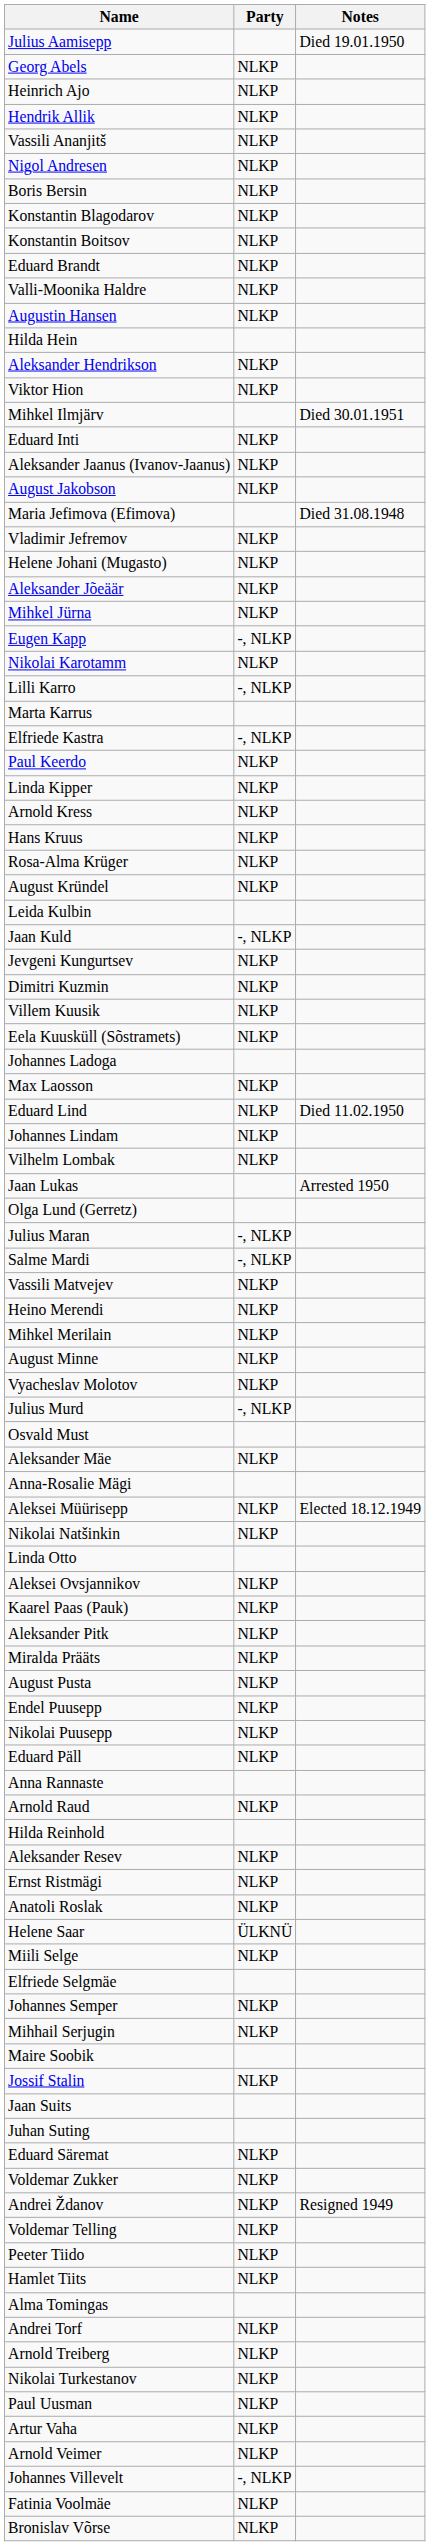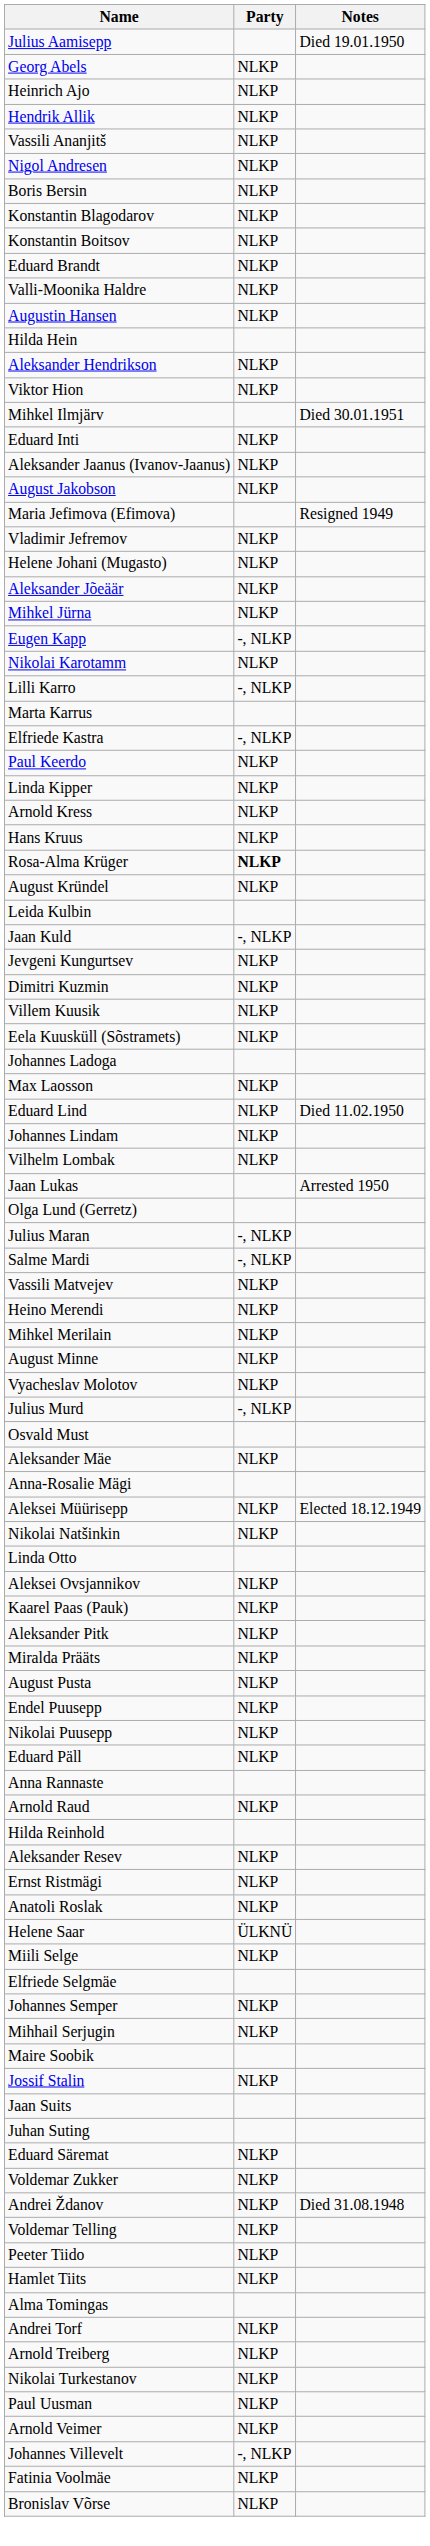 <table class="wikitable">
 <tr>
 <th>Name</th>
 <th>Party</th>
 <th>Notes</th>
 </tr>
 <tr>
 <td><a href='#'>Julius Aamisepp</a></td>
 <td></td>
 <td>Died 19.01.1950</td>
 </tr>
 <tr>
 <td><a href='#'>Georg Abels</a></td>
 <td>NLKP</td>
 <td></td>
 </tr>
 <tr>
 <td>Heinrich Ajo</td>
 <td>NLKP</td>
 <td></td>
 </tr>
 <tr>
 <td><a href='#'>Hendrik Allik</a></td>
 <td>NLKP</td>
 <td></td>
 </tr>
 <tr>
 <td>Vassili Ananjitš</td>
 <td>NLKP</td>
 <td></td>
 </tr>
 <tr>
 <td><a href='#'>Nigol Andresen</a></td>
 <td>NLKP</td>
 <td></td>
 </tr>
 <tr>
 <td>Boris Bersin</td>
 <td>NLKP</td>
 <td></td>
 </tr>
 <tr>
 <td>Konstantin Blagodarov</td>
 <td>NLKP</td>
 <td></td>
 </tr>
 <tr>
 <td>Konstantin Boitsov</td>
 <td>NLKP</td>
 <td></td>
 </tr>
 <tr>
 <td>Eduard Brandt</td>
 <td>NLKP</td>
 <td></td>
 </tr>
 <tr>
 <td>Valli-Moonika Haldre</td>
 <td>NLKP</td>
 <td></td>
 </tr>
 <tr>
 <td><a href='#'>Augustin Hansen</a></td>
 <td>NLKP</td>
 <td></td>
 </tr>
 <tr>
 <td>Hilda Hein</td>
 <td></td>
 <td></td>
 </tr>
 <tr>
 <td><a href='#'>Aleksander Hendrikson</a></td>
 <td>NLKP</td>
 <td></td>
 </tr>
 <tr>
 <td>Viktor Hion</td>
 <td>NLKP</td>
 <td></td>
 </tr>
 <tr>
 <td>Mihkel Ilmjärv</td>
 <td></td>
 <td>Died 30.01.1951</td>
 </tr>
 <tr>
 <td>Eduard Inti</td>
 <td>NLKP</td>
 <td></td>
 </tr>
 <tr>
 <td>Aleksander Jaanus (Ivanov-Jaanus)</td>
 <td>NLKP</td>
 <td></td>
 </tr>
 <tr>
 <td><a href='#'>August Jakobson</a></td>
 <td>NLKP</td>
 <td></td>
 </tr>
 <tr>
 <td>Maria Jefimova (Efimova)</td>
 <td></td>
-<td>Died 31.08.1948</td>
+<td>Resigned 1949</td>
 </tr>
 <tr>
 <td>Vladimir Jefremov</td>
 <td>NLKP</td>
 <td></td>
 </tr>
 <tr>
 <td>Helene Johani (Mugasto)</td>
 <td>NLKP</td>
 <td></td>
 </tr>
 <tr>
 <td><a href='#'>Aleksander Jõeäär</a></td>
 <td>NLKP</td>
 <td></td>
 </tr>
 <tr>
 <td><a href='#'>Mihkel Jürna</a></td>
 <td>NLKP</td>
 <td></td>
 </tr>
 <tr>
 <td><a href='#'>Eugen Kapp</a></td>
 <td>-, NLKP</td>
 <td></td>
 </tr>
 <tr>
 <td><a href='#'>Nikolai Karotamm</a></td>
 <td>NLKP</td>
 <td></td>
 </tr>
 <tr>
 <td>Lilli Karro</td>
 <td>-, NLKP</td>
 <td></td>
 </tr>
 <tr>
 <td>Marta Karrus</td>
 <td></td>
 <td></td>
 </tr>
 <tr>
 <td>Elfriede Kastra</td>
 <td>-, NLKP</td>
 <td></td>
 </tr>
 <tr>
 <td><a href='#'>Paul Keerdo</a></td>
 <td>NLKP</td>
 <td></td>
 </tr>
 <tr>
 <td>Linda Kipper</td>
 <td>NLKP</td>
 <td></td>
 </tr>
 <tr>
 <td>Arnold Kress</td>
 <td>NLKP</td>
 <td></td>
 </tr>
 <tr>
 <td>Hans Kruus</td>
 <td>NLKP</td>
 <td></td>
 </tr>
 <tr>
 <td>Rosa-Alma Krüger</td>
-<td>NLKP</td>
+<td><strong>NLKP</strong></td>
 <td></td>
 </tr>
 <tr>
 <td>August Kründel</td>
 <td>NLKP</td>
 <td></td>
 </tr>
 <tr>
 <td>Leida Kulbin</td>
 <td></td>
 <td></td>
 </tr>
 <tr>
 <td>Jaan Kuld</td>
 <td>-, NLKP</td>
 <td></td>
 </tr>
 <tr>
 <td>Jevgeni Kungurtsev</td>
 <td>NLKP</td>
 <td></td>
 </tr>
 <tr>
 <td Dimitri Kuzmin (politician)>Dimitri Kuzmin</td>
 <td>NLKP</td>
 <td></td>
 </tr>
 <tr>
 <td>Villem Kuusik</td>
 <td>NLKP</td>
 <td></td>
 </tr>
 <tr>
 <td>Eela Kuusküll (Sõstramets)</td>
 <td>NLKP</td>
 <td></td>
 </tr>
 <tr>
 <td>Johannes Ladoga</td>
 <td></td>
 <td></td>
 </tr>
 <tr>
 <td>Max Laosson</td>
 <td>NLKP</td>
 <td></td>
 </tr>
 <tr>
 <td>Eduard Lind</td>
 <td>NLKP</td>
 <td>Died 11.02.1950</td>
 </tr>
 <tr>
 <td>Johannes Lindam</td>
 <td>NLKP</td>
 <td></td>
 </tr>
 <tr>
 <td>Vilhelm Lombak</td>
 <td>NLKP</td>
 <td></td>
 </tr>
 <tr>
 <td>Jaan Lukas</td>
 <td></td>
 <td>Arrested 1950</td>
 </tr>
 <tr>
 <td>Olga Lund (Gerretz)</td>
 <td></td>
 <td></td>
 </tr>
 <tr>
 <td>Julius Maran</td>
 <td>-, NLKP</td>
 <td></td>
 </tr>
 <tr>
 <td>Salme Mardi</td>
 <td>-, NLKP</td>
 <td></td>
 </tr>
 <tr>
 <td>Vassili Matvejev</td>
 <td>NLKP</td>
 <td></td>
 </tr>
 <tr>
 <td>Heino Merendi</td>
 <td>NLKP</td>
 <td></td>
 </tr>
 <tr>
 <td>Mihkel Merilain</td>
 <td>NLKP</td>
 <td></td>
 </tr>
 <tr>
 <td>August Minne</td>
 <td>NLKP</td>
 <td></td>
 </tr>
 <tr>
 <td>Vyacheslav Molotov</td>
 <td>NLKP</td>
 <td></td>
 </tr>
 <tr>
 <td>Julius Murd</td>
 <td>-, NLKP</td>
 <td></td>
 </tr>
 <tr>
 <td>Osvald Must</td>
 <td></td>
 <td></td>
 </tr>
 <tr>
 <td>Aleksander Mäe</td>
 <td>NLKP</td>
 <td></td>
 </tr>
 <tr>
 <td>Anna-Rosalie Mägi</td>
 <td></td>
 <td></td>
 </tr>
 <tr>
 <td>Aleksei Müürisepp</td>
 <td>NLKP</td>
 <td>Elected 18.12.1949</td>
 </tr>
 <tr>
 <td>Nikolai Natšinkin</td>
 <td>NLKP</td>
 <td></td>
 </tr>
 <tr>
 <td Linda Otto (politician)>Linda Otto</td>
 <td></td>
 <td></td>
 </tr>
 <tr>
 <td>Aleksei Ovsjannikov</td>
 <td>NLKP</td>
 <td></td>
 </tr>
 <tr>
 <td>Kaarel Paas (Pauk)</td>
 <td>NLKP</td>
 <td></td>
 </tr>
 <tr>
 <td>Aleksander Pitk</td>
 <td>NLKP</td>
 <td></td>
 </tr>
 <tr>
 <td>Miralda Prääts</td>
 <td>NLKP</td>
 <td></td>
 </tr>
 <tr>
 <td>August Pusta</td>
 <td>NLKP</td>
 <td></td>
 </tr>
 <tr>
 <td>Endel Puusepp</td>
 <td>NLKP</td>
 <td></td>
 </tr>
 <tr>
 <td>Nikolai Puusepp</td>
 <td>NLKP</td>
 <td></td>
 </tr>
 <tr>
 <td>Eduard Päll</td>
 <td>NLKP</td>
 <td></td>
 </tr>
 <tr>
 <td>Anna Rannaste</td>
 <td></td>
 <td></td>
 </tr>
 <tr>
 <td>Arnold Raud</td>
 <td>NLKP</td>
 <td></td>
 </tr>
 <tr>
 <td>Hilda Reinhold</td>
 <td></td>
 <td></td>
 </tr>
 <tr>
 <td>Aleksander Resev</td>
 <td>NLKP</td>
 <td></td>
 </tr>
 <tr>
 <td>Ernst Ristmägi</td>
 <td>NLKP</td>
 <td></td>
 </tr>
 <tr>
 <td>Anatoli Roslak</td>
 <td>NLKP</td>
 <td></td>
 </tr>
 <tr>
 <td>Helene Saar</td>
 <td>ÜLKNÜ</td>
 <td></td>
 </tr>
 <tr>
 <td>Miili Selge</td>
 <td>NLKP</td>
 <td></td>
 </tr>
 <tr>
 <td>Elfriede Selgmäe</td>
 <td></td>
 <td></td>
 </tr>
 <tr>
 <td>Johannes Semper</td>
 <td>NLKP</td>
 <td></td>
 </tr>
 <tr>
 <td>Mihhail Serjugin</td>
 <td>NLKP</td>
 <td></td>
 </tr>
 <tr>
 <td>Maire Soobik</td>
 <td></td>
 <td></td>
 </tr>
 <tr>
 <td><a href='#'>Jossif Stalin</a></td>
 <td>NLKP</td>
 <td></td>
 </tr>
 <tr>
 <td>Jaan Suits</td>
 <td></td>
 <td></td>
 </tr>
 <tr>
 <td>Juhan Suting</td>
 <td></td>
 <td></td>
 </tr>
 <tr>
 <td>Eduard Säremat</td>
 <td>NLKP</td>
 <td></td>
 </tr>
 <tr>
 <td>Voldemar Zukker</td>
 <td>NLKP</td>
 <td></td>
 </tr>
 <tr>
 <td Andrei Zhdanov>Andrei Ždanov</td>
 <td>NLKP</td>
-<td>Resigned 1949</td>
+<td>Died 31.08.1948</td>
 </tr>
 <tr>
 <td>Voldemar Telling</td>
 <td>NLKP</td>
 <td></td>
 </tr>
 <tr>
 <td>Peeter Tiido</td>
 <td>NLKP</td>
 <td></td>
 </tr>
 <tr>
 <td>Hamlet Tiits</td>
 <td>NLKP</td>
 <td></td>
 </tr>
 <tr>
 <td>Alma Tomingas</td>
 <td></td>
 <td></td>
 </tr>
 <tr>
 <td>Andrei Torf</td>
 <td>NLKP</td>
 <td></td>
 </tr>
 <tr>
 <td>Arnold Treiberg</td>
 <td>NLKP</td>
 <td></td>
 </tr>
 <tr>
 <td>Nikolai Turkestanov</td>
 <td>NLKP</td>
 <td></td>
 </tr>
 <tr>
 <td>Paul Uusman</td>
 <td>NLKP</td>
 <td></td>
 </tr>
 <tr>
-<td>Artur Vaha</td>
-<td>NLKP</td>
-<td></td>
-</tr>
-<tr>
 <td>Arnold Veimer</td>
 <td>NLKP</td>
 <td></td>
 </tr>
 <tr>
 <td>Johannes Villevelt</td>
 <td>-, NLKP</td>
 <td></td>
 </tr>
 <tr>
 <td>Fatinia Voolmäe</td>
 <td>NLKP</td>
 <td></td>
 </tr>
 <tr>
 <td>Bronislav Võrse</td>
 <td>NLKP</td>
 <td></td>
 </tr>
 </table>
